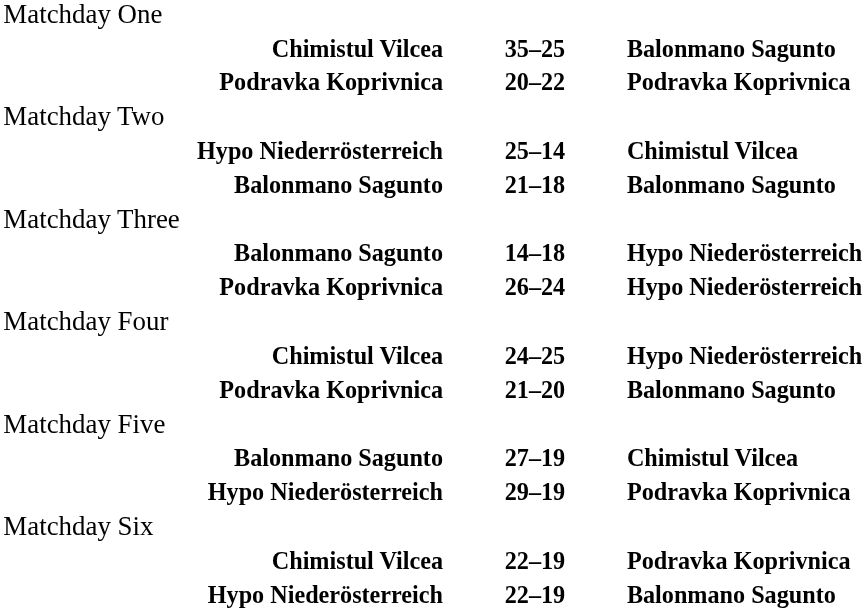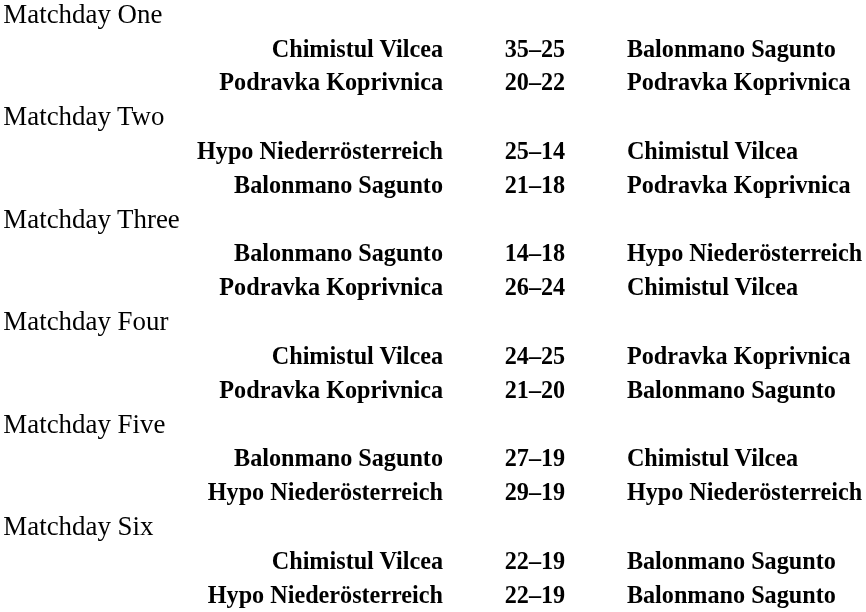 <table width=100% cellspacing=1>
 <tr>
 <th width=30%></th>
 <th width=12%></th>
 <th width=30%></th>
 <th></th>
 </tr>
 <tr>
 <td>Matchday One</td>
 </tr>
 <tr style=font-size:90%>
 <td align=right><strong>Chimistul Vilcea</strong></td>
 <td align=center><strong>35–25</strong></td>
 <td><strong>Balonmano Sagunto</strong></td>
 </tr>
 <tr style=font-size:90%>
 <td align=right><strong>Podravka Koprivnica</strong></td>
 <td align=center><strong>20–22</strong></td>
 <td><strong>Podravka Koprivnica</strong></td>
 </tr>
 <tr>
 <td>Matchday Two</td>
 </tr>
 <tr style=font-size:90%>
 <td align=right><strong>Hypo Niederrösterreich</strong></td>
 <td align=center><strong>25–14</strong></td>
 <td><strong>Chimistul Vilcea</strong></td>
 </tr>
 <tr style=font-size:90%>
 <td align=right><strong>Balonmano Sagunto</strong></td>
 <td align=center><strong>21–18</strong></td>
-<td><strong>Balonmano Sagunto</strong></td>
+<td><strong>Podravka Koprivnica</strong></td>
 </tr>
 <tr>
 <td>Matchday Three</td>
 </tr>
 <tr style=font-size:90%>
 <td align=right><strong>Balonmano Sagunto</strong></td>
 <td align=center><strong>14–18</strong></td>
 <td><strong>Hypo Niederösterreich</strong></td>
 </tr>
 <tr style=font-size:90%>
 <td align=right><strong>Podravka Koprivnica</strong></td>
 <td align=center><strong>26–24</strong></td>
-<td><strong>Hypo Niederösterreich</strong></td>
+<td><strong>Chimistul Vilcea</strong></td>
 </tr>
 <tr>
 <td>Matchday Four</td>
 </tr>
 <tr style=font-size:90%>
 <td align=right><strong>Chimistul Vilcea</strong></td>
 <td align=center><strong>24–25</strong></td>
-<td><strong>Hypo Niederösterreich</strong></td>
+<td><strong>Podravka Koprivnica</strong></td>
 </tr>
 <tr style=font-size:90%>
 <td align=right><strong>Podravka Koprivnica</strong></td>
 <td align=center><strong>21–20</strong></td>
 <td><strong>Balonmano Sagunto</strong></td>
 </tr>
 <tr>
 <td>Matchday Five</td>
 </tr>
 <tr style=font-size:90%>
 <td align=right><strong>Balonmano Sagunto</strong></td>
 <td align=center><strong>27–19</strong></td>
 <td><strong>Chimistul Vilcea</strong></td>
 </tr>
 <tr style=font-size:90%>
 <td align=right><strong>Hypo Niederösterreich</strong></td>
 <td align=center><strong>29–19</strong></td>
-<td><strong>Podravka Koprivnica</strong></td>
+<td><strong>Hypo Niederösterreich</strong></td>
 </tr>
 <tr>
 <td>Matchday Six</td>
 </tr>
 <tr style=font-size:90%>
 <td align=right><strong>Chimistul Vilcea</strong></td>
 <td align=center><strong>22–19</strong></td>
-<td><strong>Podravka Koprivnica</strong></td>
+<td><strong>Balonmano Sagunto</strong></td>
 </tr>
 <tr style=font-size:90%>
 <td align=right><strong>Hypo Niederösterreich</strong></td>
 <td align=center><strong>22–19</strong></td>
 <td><strong>Balonmano Sagunto</strong></td>
 </tr>
 </table>
